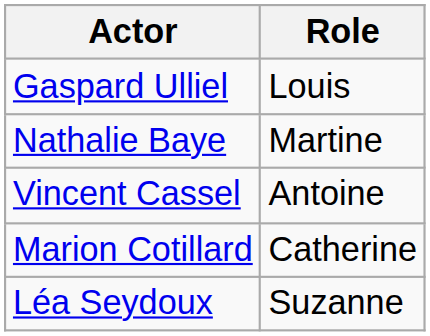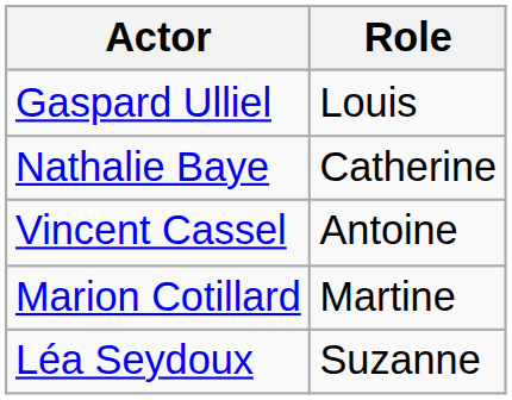 <table class="wikitable floatright">
 <tr>
 <th>Actor</th>
 <th>Role </th>
 </tr>
 <tr>
 <td><a href='#'>Gaspard Ulliel</a></td>
 <td>Louis</td>
 </tr>
 <tr>
 <td><a href='#'>Nathalie Baye</a></td>
-<td>Martine</td>
+<td>Catherine</td>
 </tr>
 <tr>
 <td><a href='#'>Vincent Cassel</a></td>
 <td>Antoine</td>
 </tr>
 <tr>
 <td><a href='#'>Marion Cotillard</a></td>
-<td>Catherine</td>
+<td>Martine</td>
 </tr>
 <tr>
 <td><a href='#'>Léa Seydoux</a></td>
 <td>Suzanne</td>
 </tr>
 </table>
